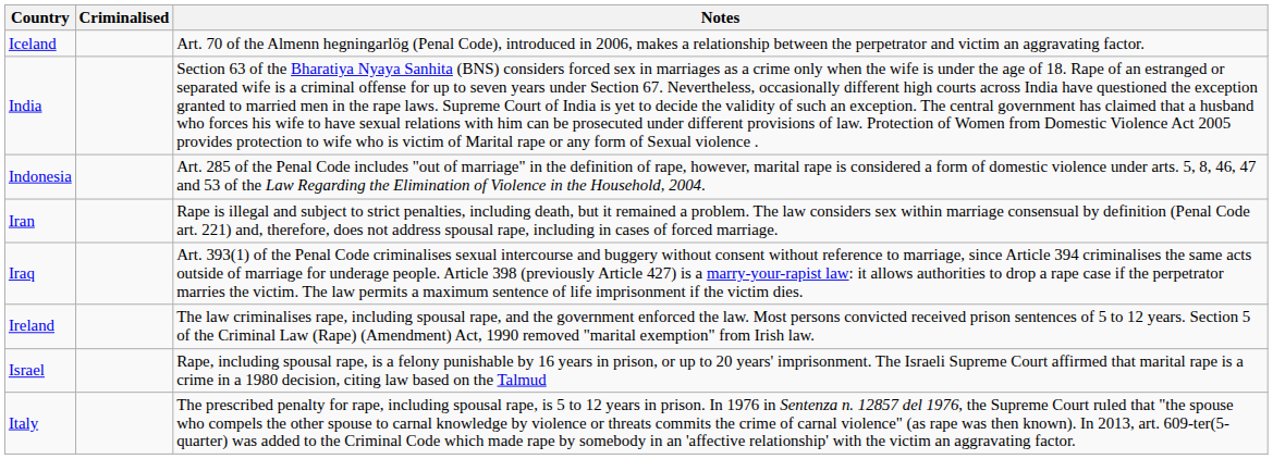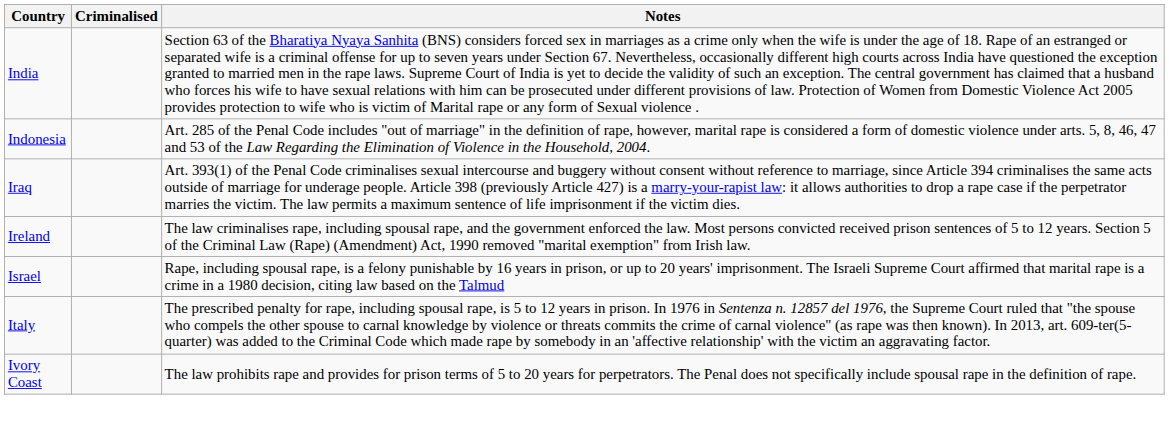 <table class="sortable wikitable">
 <tr>
 <th>Country</th>
 <th>Criminalised</th>
 <th ! class="unsortable">Notes</th>
-</tr>
-<tr>
-<td><a href='#'>Iceland</a></td>
-<td></td>
-<td>Art. 70 of the Almenn hegningarlög (Penal Code), introduced in 2006, makes a relationship between the perpetrator and victim an aggravating factor.</td>
 </tr>
 <tr>
 <td><a href='#'>India</a></td>
 <td></td>
 <td> Section 63 of the <a href='#'>Bharatiya Nyaya Sanhita</a> (BNS) considers forced sex in marriages as a crime only when the wife is under the age of 18. Rape of an estranged or separated wife is a criminal offense for up to seven years under Section 67. Nevertheless, occasionally different high courts across India have questioned the exception granted to married men in the rape laws. Supreme Court of India is yet to decide the validity of such an exception. The central government has claimed that a husband who forces his wife to have sexual relations with him can be prosecuted under different provisions of law. Protection of Women from Domestic Violence Act 2005 provides protection to wife who is victim of Marital rape or any form of Sexual violence .</td>
 </tr>
 <tr>
 <td><a href='#'>Indonesia</a></td>
 <td></td>
 <td>Art. 285 of the Penal Code includes "out of marriage" in the definition of rape, however, marital rape is considered a form of domestic violence under arts. 5, 8, 46, 47 and 53 of the <em>Law Regarding the Elimination of Violence in the Household, 2004</em>.</td>
-</tr>
-<tr>
-<td><a href='#'>Iran</a></td>
-<td></td>
-<td>Rape is illegal and subject to strict penalties, including death, but it remained a problem. The law considers sex within marriage consensual by definition (Penal Code art. 221) and, therefore, does not address spousal rape, including in cases of forced marriage.</td>
 </tr>
 <tr>
 <td><a href='#'>Iraq</a></td>
 <td></td>
 <td>Art. 393(1) of the Penal Code criminalises sexual intercourse and buggery without consent without reference to marriage, since Article 394 criminalises the same acts outside of marriage for underage people. Article 398 (previously Article 427) is a <a href='#'>marry-your-rapist law</a>: it allows authorities to drop a rape case if the perpetrator marries the victim. The law permits a maximum sentence of life imprisonment if the victim dies.</td>
 </tr>
 <tr>
 <td><a href='#'>Ireland</a></td>
 <td></td>
 <td>The law criminalises rape, including spousal rape, and the government enforced the law. Most persons convicted received prison sentences of 5 to 12 years. Section 5 of the Criminal Law (Rape) (Amendment) Act, 1990 removed "marital exemption" from Irish law.</td>
 </tr>
 <tr>
 <td><a href='#'>Israel</a></td>
 <td></td>
 <td>Rape, including spousal rape, is a felony punishable by 16 years in prison, or up to 20 years' imprisonment. The Israeli Supreme Court affirmed that marital rape is a crime in a 1980 decision, citing law based on the <a href='#'>Talmud</a></td>
 </tr>
 <tr>
 <td><a href='#'>Italy</a></td>
 <td></td>
 <td>The prescribed penalty for rape, including spousal rape, is 5 to 12 years in prison. In 1976 in <em>Sentenza n. 12857 del 1976</em>, the Supreme Court ruled that "the spouse who compels the other spouse to carnal knowledge by violence or threats commits the crime of carnal violence" (as rape was then known). In 2013, art. 609-ter(5-quarter) was added to the Criminal Code which made rape by somebody in an 'affective relationship' with the victim an aggravating factor.</td>
 </tr>
+<tr>
+<td><a href='#'>Ivory Coast</a></td>
+<td></td>
+<td>The law prohibits rape and provides for prison terms of 5 to 20 years for perpetrators. The Penal does not specifically include spousal rape in the definition of rape.</td>
+</tr>
 </table>
